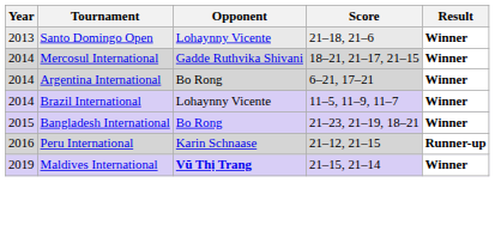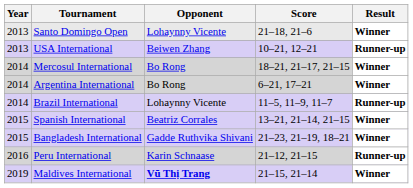 <table class="sortable wikitable" style="font-size: 90%;">
 <tr>
 <th>Year</th>
 <th>Tournament</th>
 <th>Opponent</th>
 <th>Score</th>
 <th>Result</th>
 </tr>
 <tr style="background:#E9E9E9">
 <td align="center">2013</td>
 <td align="left"><a href='#'>Santo Domingo Open</a></td>
 <td align="left"> <a href='#'>Lohaynny Vicente</a></td>
 <td align="left">21–18, 21–6</td>
 <td style="text-align:left; background:white"> <strong>Winner</strong></td>
 </tr>
+<tr style="background:#D8CEF6">
+<td align="center">2013</td>
+<td align="left"><a href='#'>USA International</a></td>
+<td align="left"> <a href='#'>Beiwen Zhang</a></td>
+<td align="left">10–21, 12–21</td>
+<td style="text-align:left; background:white"> <strong>Runner-up</strong></td>
+</tr>
 <tr style="background:#D5D5D5">
 <td align="center">2014</td>
 <td align="left"><a href='#'>Mercosul International</a></td>
-<td align="left"> <a href='#'>Gadde Ruthvika Shivani</a></td>
+<td align="left"> <a href='#'>Bo Rong</a></td>
 <td align="left">18–21, 21–17, 21–15</td>
 <td style="text-align:left; background:white"> <strong>Winner</strong></td>
 </tr>
 <tr style="background:#D5D5D5">
 <td align="center">2014</td>
 <td align="left"><a href='#'>Argentina International</a></td>
 <td align="left"> Bo Rong</td>
 <td align="left">6–21, 17–21</td>
 <td style="text-align:left; background:white"> <strong>Winner</strong></td>
 </tr>
 <tr style="background:#D8CEF6">
 <td align="center">2014</td>
 <td align="left"><a href='#'>Brazil International</a></td>
 <td align="left"> Lohaynny Vicente</td>
 <td align="left">11–5, 11–9, 11–7</td>
+<td style="text-align:left; background:white"> <strong>Runner-up</strong></td>
+</tr>
+<tr style="background:#D8CEF6">
+<td align="center">2015</td>
+<td align="left"><a href='#'>Spanish International</a></td>
+<td align="left"> <a href='#'>Beatriz Corrales</a></td>
+<td align="left">13–21, 21–14, 21–15</td>
 <td style="text-align:left; background:white"> <strong>Winner</strong></td>
 </tr>
 <tr style="background:#D8CEF6">
 <td align="center">2015</td>
 <td align="left"><a href='#'>Bangladesh International</a></td>
-<td align="left"> <a href='#'>Bo Rong</a></td>
+<td align="left"> <a href='#'>Gadde Ruthvika Shivani</a></td>
 <td align="left">21–23, 21–19, 18–21</td>
 <td style="text-align:left; background:white"> <strong>Winner</strong></td>
 </tr>
 <tr style="background:#D5D5D5">
 <td align="center">2016</td>
 <td align="left"><a href='#'>Peru International</a></td>
 <td align="left"> <a href='#'>Karin Schnaase</a></td>
 <td align="left">21–12, 21–15</td>
 <td style="text-align:left; background:white"> <strong>Runner-up</strong></td>
 </tr>
 <tr style="background:#D8CEF6">
 <td align="center">2019</td>
 <td align="left"><a href='#'>Maldives International</a></td>
 <td align="left"><strong> <a href='#'>Vũ Thị Trang</a></strong></td>
 <td align="left">21–15, 21–14</td>
 <td style="text-align:left; background:white"> <strong>Winner</strong></td>
 </tr>
 </table>
